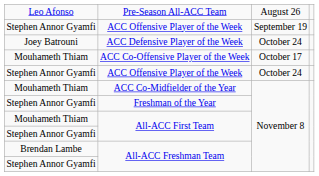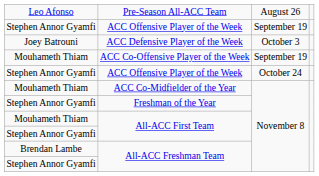 <table class="wikitable sortable" style="text-align: center">
 <tr>
 <td><a href='#'>Leo Afonso</a></td>
 <td><a href='#'>Pre-Season All-ACC Team</a></td>
 <td>August 26</td>
 <td></td>
 </tr>
 <tr>
 <td>Stephen Annor Gyamfi</td>
 <td><a href='#'>ACC Offensive Player of the Week</a></td>
 <td>September 19</td>
 <td></td>
 </tr>
 <tr>
 <td>Joey Batrouni</td>
 <td><a href='#'>ACC Defensive Player of the Week</a></td>
-<td>October 24</td>
+<td>October 3</td>
 <td></td>
 </tr>
 <tr>
 <td>Mouhameth Thiam</td>
 <td><a href='#'>ACC Co-Offensive Player of the Week</a></td>
-<td>October 17</td>
+<td>September 19</td>
 <td></td>
 </tr>
 <tr>
 <td>Stephen Annor Gyamfi</td>
 <td><a href='#'>ACC Offensive Player of the Week</a></td>
 <td>October 24</td>
 <td></td>
 </tr>
 <tr>
 <td>Mouhameth Thiam</td>
 <td><a href='#'>ACC Co-Midfielder of the Year</a></td>
 <td rowspan=6>November 8</td>
 <td rowspan=6></td>
 </tr>
 <tr>
 <td>Stephen Annor Gyamfi</td>
 <td><a href='#'>Freshman of the Year</a></td>
 </tr>
 <tr>
 <td>Mouhameth Thiam</td>
 <td rowspan=2><a href='#'>All-ACC First Team</a></td>
 </tr>
 <tr>
 <td>Stephen Annor Gyamfi</td>
 </tr>
 <tr>
 <td>Brendan Lambe</td>
 <td rowspan=2><a href='#'>All-ACC Freshman Team</a></td>
 </tr>
 <tr>
 <td>Stephen Annor Gyamfi</td>
 </tr>
 </table>
